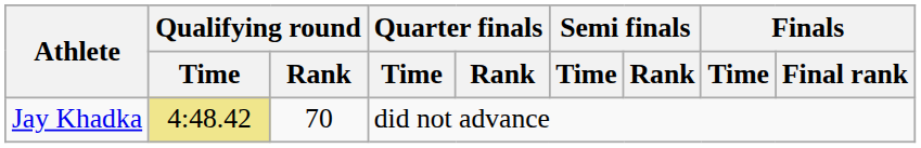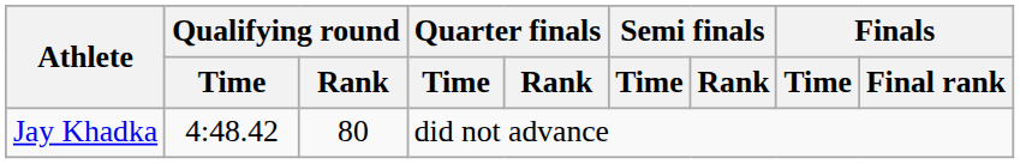 <table class="wikitable" style="font-size:90%">
 <tr>
 <th rowspan="2">Athlete</th>
 <th colspan="2">Qualifying round</th>
 <th colspan="2">Quarter finals</th>
 <th colspan="2">Semi finals</th>
 <th colspan="2">Finals</th>
 </tr>
 <tr>
 <th>Time</th>
 <th>Rank</th>
 <th>Time</th>
 <th>Rank</th>
 <th>Time</th>
 <th>Rank</th>
 <th>Time</th>
 <th>Final rank</th>
 </tr>
 <tr>
 <td><a href='#'>Jay Khadka</a></td>
-<td align="center" style="background: khaki;">4:48.42</td>
-<td align="center">70</td>
+<td align="center">4:48.42</td>
+<td align="center">80</td>
 <td colspan="6">did not advance</td>
 </tr>
 </table>
